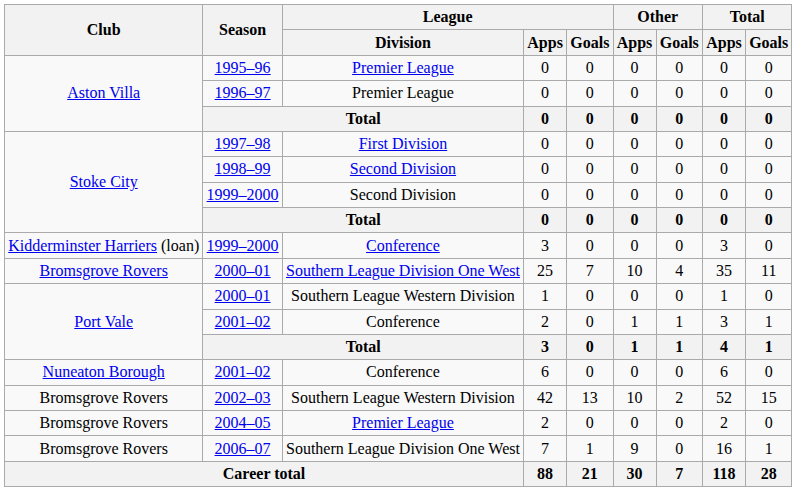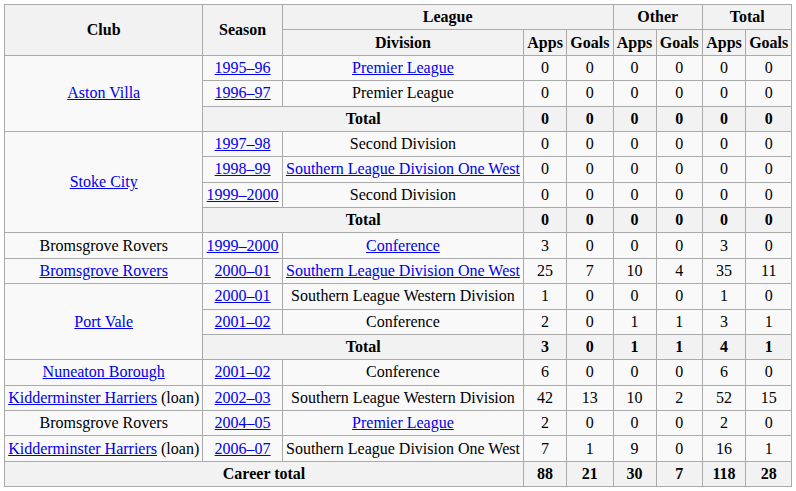 <table class="wikitable" style="text-align:center">
 <tr>
 <th rowspan="2">Club</th>
 <th rowspan="2">Season</th>
 <th colspan="3">League</th>
 <th colspan="2">Other</th>
 <th colspan="2">Total</th>
 </tr>
 <tr>
 <th>Division</th>
 <th>Apps</th>
 <th>Goals</th>
 <th>Apps</th>
 <th>Goals</th>
 <th>Apps</th>
 <th>Goals</th>
 </tr>
 <tr>
 <td rowspan="3"><a href='#'>Aston Villa</a></td>
 <td><a href='#'>1995–96</a></td>
 <td><a href='#'>Premier League</a></td>
 <td>0</td>
 <td>0</td>
 <td>0</td>
 <td>0</td>
 <td>0</td>
 <td>0</td>
 </tr>
 <tr>
 <td><a href='#'>1996–97</a></td>
 <td>Premier League</td>
 <td>0</td>
 <td>0</td>
 <td>0</td>
 <td>0</td>
 <td>0</td>
 <td>0</td>
 </tr>
 <tr>
 <th colspan="2">Total</th>
 <th>0</th>
 <th>0</th>
 <th>0</th>
 <th>0</th>
 <th>0</th>
 <th>0</th>
 </tr>
 <tr>
 <td rowspan="4"><a href='#'>Stoke City</a></td>
 <td><a href='#'>1997–98</a></td>
-<td><a href='#'>First Division</a></td>
+<td>Second Division</td>
 <td>0</td>
 <td>0</td>
 <td>0</td>
 <td>0</td>
 <td>0</td>
 <td>0</td>
 </tr>
 <tr>
 <td><a href='#'>1998–99</a></td>
-<td><a href='#'>Second Division</a></td>
+<td><a href='#'>Southern League Division One West</a></td>
 <td>0</td>
 <td>0</td>
 <td>0</td>
 <td>0</td>
 <td>0</td>
 <td>0</td>
 </tr>
 <tr>
 <td><a href='#'>1999–2000</a></td>
 <td>Second Division</td>
 <td>0</td>
 <td>0</td>
 <td>0</td>
 <td>0</td>
 <td>0</td>
 <td>0</td>
 </tr>
 <tr>
 <th colspan="2">Total</th>
 <th>0</th>
 <th>0</th>
 <th>0</th>
 <th>0</th>
 <th>0</th>
 <th>0</th>
 </tr>
 <tr>
-<td><a href='#'>Kidderminster Harriers</a> (loan)</td>
+<td>Bromsgrove Rovers</td>
 <td><a href='#'>1999–2000</a></td>
 <td><a href='#'>Conference</a></td>
 <td>3</td>
 <td>0</td>
 <td>0</td>
 <td>0</td>
 <td>3</td>
 <td>0</td>
 </tr>
 <tr>
 <td><a href='#'>Bromsgrove Rovers</a></td>
 <td><a href='#'>2000–01</a></td>
 <td><a href='#'>Southern League Division One West</a></td>
 <td>25</td>
 <td>7</td>
 <td>10</td>
 <td>4</td>
 <td>35</td>
 <td>11</td>
 </tr>
 <tr>
 <td rowspan="3"><a href='#'>Port Vale</a></td>
 <td><a href='#'>2000–01</a></td>
 <td>Southern League Western Division</td>
 <td>1</td>
 <td>0</td>
 <td>0</td>
 <td>0</td>
 <td>1</td>
 <td>0</td>
 </tr>
 <tr>
 <td><a href='#'>2001–02</a></td>
 <td>Conference</td>
 <td>2</td>
 <td>0</td>
 <td>1</td>
 <td>1</td>
 <td>3</td>
 <td>1</td>
 </tr>
 <tr>
 <th colspan="2">Total</th>
 <th>3</th>
 <th>0</th>
 <th>1</th>
 <th>1</th>
 <th>4</th>
 <th>1</th>
 </tr>
 <tr>
 <td><a href='#'>Nuneaton Borough</a></td>
 <td><a href='#'>2001–02</a></td>
 <td>Conference</td>
 <td>6</td>
 <td>0</td>
 <td>0</td>
 <td>0</td>
 <td>6</td>
 <td>0</td>
 </tr>
 <tr>
-<td>Bromsgrove Rovers</td>
+<td><a href='#'>Kidderminster Harriers</a> (loan)</td>
 <td><a href='#'>2002–03</a></td>
 <td>Southern League Western Division</td>
 <td>42</td>
 <td>13</td>
 <td>10</td>
 <td>2</td>
 <td>52</td>
 <td>15</td>
 </tr>
 <tr>
 <td>Bromsgrove Rovers</td>
 <td><a href='#'>2004–05</a></td>
 <td><a href='#'>Premier League</a></td>
 <td>2</td>
 <td>0</td>
 <td>0</td>
 <td>0</td>
 <td>2</td>
 <td>0</td>
 </tr>
 <tr>
-<td>Bromsgrove Rovers</td>
+<td><a href='#'>Kidderminster Harriers</a> (loan)</td>
 <td><a href='#'>2006–07</a></td>
 <td>Southern League Division One West</td>
 <td>7</td>
 <td>1</td>
 <td>9</td>
 <td>0</td>
 <td>16</td>
 <td>1</td>
 </tr>
 <tr>
 <th colspan="3">Career total</th>
 <th>88</th>
 <th>21</th>
 <th>30</th>
 <th>7</th>
 <th>118</th>
 <th>28</th>
 </tr>
 </table>
